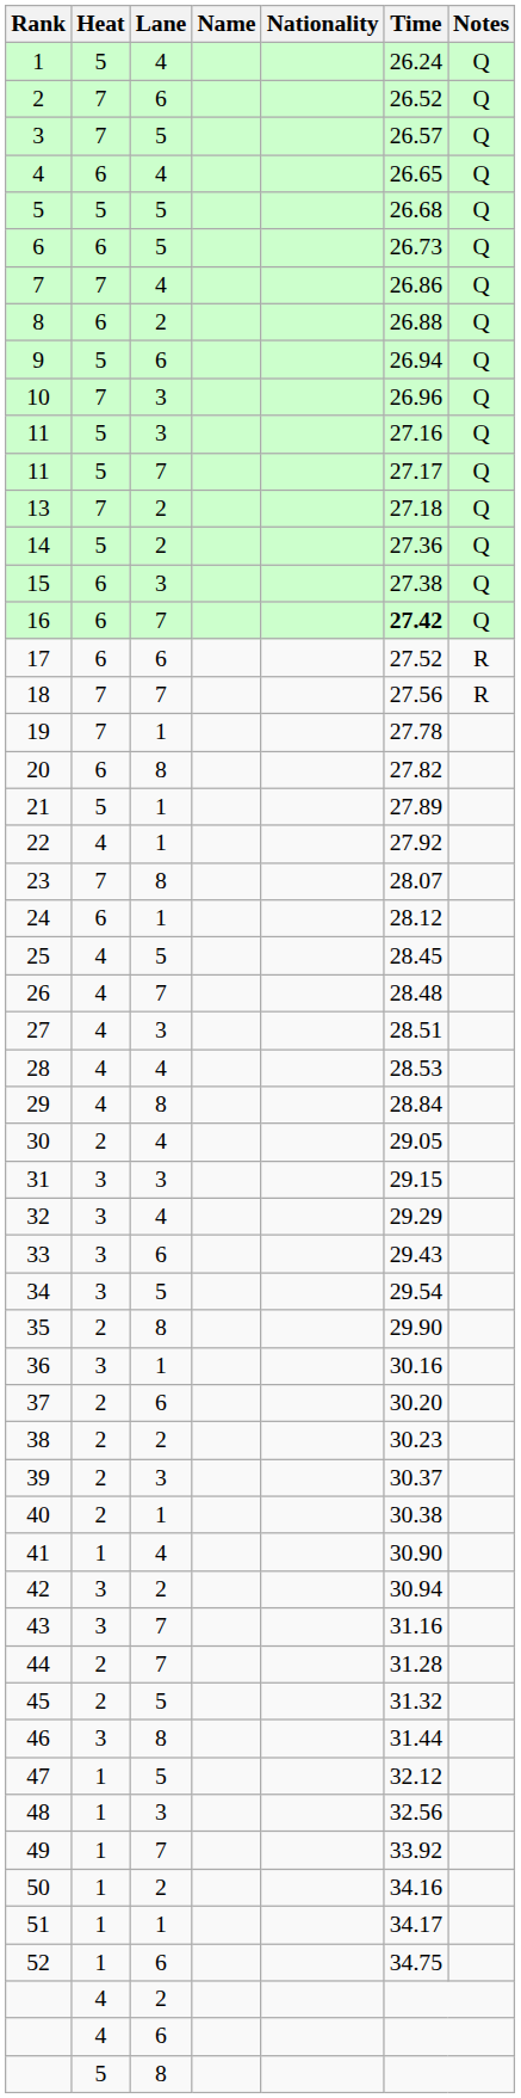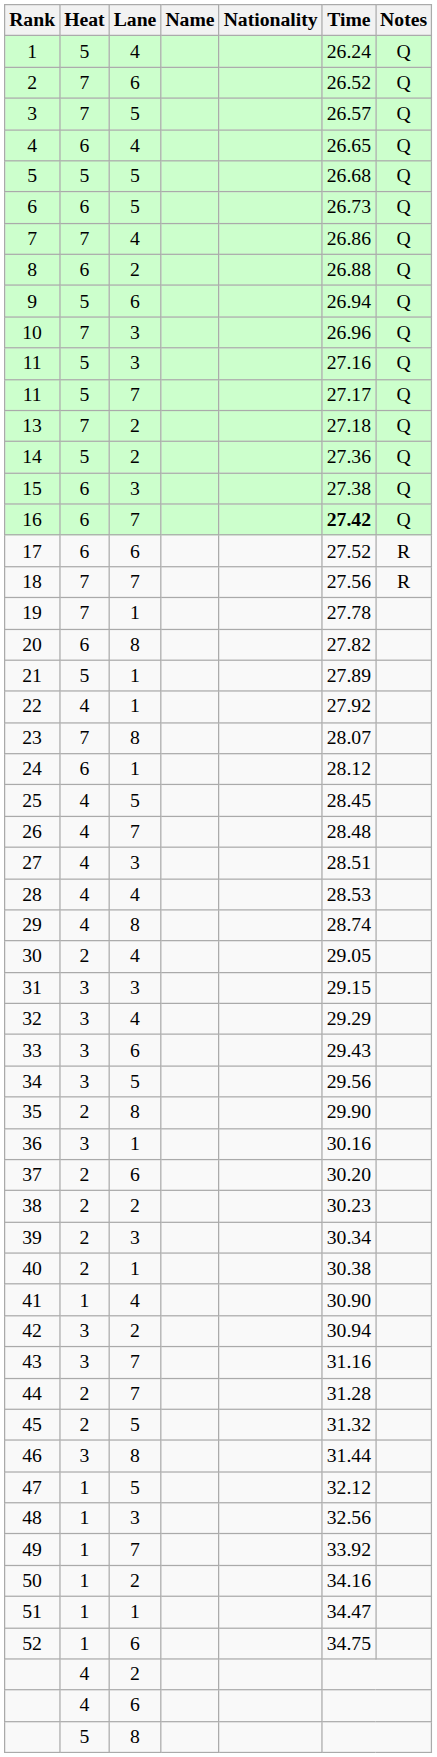 <table class="wikitable sortable" style="text-align:center">
 <tr>
 <th>Rank</th>
 <th>Heat</th>
 <th>Lane</th>
 <th>Name</th>
 <th>Nationality</th>
 <th>Time</th>
 <th>Notes</th>
 </tr>
 <tr bgcolor=ccffcc>
 <td>1</td>
 <td>5</td>
 <td>4</td>
 <td align=left></td>
 <td align=left></td>
 <td>26.24</td>
 <td>Q</td>
 </tr>
 <tr bgcolor=ccffcc>
 <td>2</td>
 <td>7</td>
 <td>6</td>
 <td align=left></td>
 <td align=left></td>
 <td>26.52</td>
 <td>Q</td>
 </tr>
 <tr bgcolor=ccffcc>
 <td>3</td>
 <td>7</td>
 <td>5</td>
 <td align=left></td>
 <td align=left></td>
 <td>26.57</td>
 <td>Q</td>
 </tr>
 <tr bgcolor=ccffcc>
 <td>4</td>
 <td>6</td>
 <td>4</td>
 <td align=left></td>
 <td align=left></td>
 <td>26.65</td>
 <td>Q</td>
 </tr>
 <tr bgcolor=ccffcc>
 <td>5</td>
 <td>5</td>
 <td>5</td>
 <td align=left></td>
 <td align=left></td>
 <td>26.68</td>
 <td>Q</td>
 </tr>
 <tr bgcolor=ccffcc>
 <td>6</td>
 <td>6</td>
 <td>5</td>
 <td align=left></td>
 <td align=left></td>
 <td>26.73</td>
 <td>Q</td>
 </tr>
 <tr bgcolor=ccffcc>
 <td>7</td>
 <td>7</td>
 <td>4</td>
 <td align=left></td>
 <td align=left></td>
 <td>26.86</td>
 <td>Q</td>
 </tr>
 <tr bgcolor=ccffcc>
 <td>8</td>
 <td>6</td>
 <td>2</td>
 <td align=left></td>
 <td align=left></td>
 <td>26.88</td>
 <td>Q</td>
 </tr>
 <tr bgcolor=ccffcc>
 <td>9</td>
 <td>5</td>
 <td>6</td>
 <td align=left></td>
 <td align=left></td>
 <td>26.94</td>
 <td>Q</td>
 </tr>
 <tr bgcolor=ccffcc>
 <td>10</td>
 <td>7</td>
 <td>3</td>
 <td align=left></td>
 <td align=left></td>
 <td>26.96</td>
 <td>Q</td>
 </tr>
 <tr bgcolor=ccffcc>
 <td>11</td>
 <td>5</td>
 <td>3</td>
 <td align=left></td>
 <td align=left></td>
 <td>27.16</td>
 <td>Q</td>
 </tr>
 <tr bgcolor=ccffcc>
 <td>11</td>
 <td>5</td>
 <td>7</td>
 <td align=left></td>
 <td align=left></td>
 <td>27.17</td>
 <td>Q</td>
 </tr>
 <tr bgcolor=ccffcc>
 <td>13</td>
 <td>7</td>
 <td>2</td>
 <td align=left></td>
 <td align=left></td>
 <td>27.18</td>
 <td>Q</td>
 </tr>
 <tr bgcolor=ccffcc>
 <td>14</td>
 <td>5</td>
 <td>2</td>
 <td align=left></td>
 <td align=left></td>
 <td>27.36</td>
 <td>Q</td>
 </tr>
 <tr bgcolor=ccffcc>
 <td>15</td>
 <td>6</td>
 <td>3</td>
 <td align=left></td>
 <td align=left></td>
 <td>27.38</td>
 <td>Q</td>
 </tr>
 <tr bgcolor=ccffcc>
 <td>16</td>
 <td>6</td>
 <td>7</td>
 <td align=left></td>
 <td align=left></td>
 <td><strong>27.42</strong></td>
 <td>Q</td>
 </tr>
 <tr>
 <td>17</td>
 <td>6</td>
 <td>6</td>
 <td align=left></td>
 <td align=left></td>
 <td>27.52</td>
 <td>R</td>
 </tr>
 <tr>
 <td>18</td>
 <td>7</td>
 <td>7</td>
 <td align=left></td>
 <td align=left></td>
 <td>27.56</td>
 <td>R</td>
 </tr>
 <tr>
 <td>19</td>
 <td>7</td>
 <td>1</td>
 <td align=left></td>
 <td align=left></td>
 <td>27.78</td>
 <td></td>
 </tr>
 <tr>
 <td>20</td>
 <td>6</td>
 <td>8</td>
 <td align=left></td>
 <td align=left></td>
 <td>27.82</td>
 <td></td>
 </tr>
 <tr>
 <td>21</td>
 <td>5</td>
 <td>1</td>
 <td align=left></td>
 <td align=left></td>
 <td>27.89</td>
 <td></td>
 </tr>
 <tr>
 <td>22</td>
 <td>4</td>
 <td>1</td>
 <td align=left></td>
 <td align=left></td>
 <td>27.92</td>
 <td></td>
 </tr>
 <tr>
 <td>23</td>
 <td>7</td>
 <td>8</td>
 <td align=left></td>
 <td align=left></td>
 <td>28.07</td>
 <td></td>
 </tr>
 <tr>
 <td>24</td>
 <td>6</td>
 <td>1</td>
 <td align=left></td>
 <td align=left></td>
 <td>28.12</td>
 <td></td>
 </tr>
 <tr>
 <td>25</td>
 <td>4</td>
 <td>5</td>
 <td align=left></td>
 <td align=left></td>
 <td>28.45</td>
 <td></td>
 </tr>
 <tr>
 <td>26</td>
 <td>4</td>
 <td>7</td>
 <td align=left></td>
 <td align=left></td>
 <td>28.48</td>
 <td></td>
 </tr>
 <tr>
 <td>27</td>
 <td>4</td>
 <td>3</td>
 <td align=left></td>
 <td align=left></td>
 <td>28.51</td>
 <td></td>
 </tr>
 <tr>
 <td>28</td>
 <td>4</td>
 <td>4</td>
 <td align=left></td>
 <td align=left></td>
 <td>28.53</td>
 <td></td>
 </tr>
 <tr>
 <td>29</td>
 <td>4</td>
 <td>8</td>
 <td align=left></td>
 <td align=left></td>
-<td>28.84</td>
+<td>28.74</td>
 <td></td>
 </tr>
 <tr>
 <td>30</td>
 <td>2</td>
 <td>4</td>
 <td align=left></td>
 <td align=left></td>
 <td>29.05</td>
 <td></td>
 </tr>
 <tr>
 <td>31</td>
 <td>3</td>
 <td>3</td>
 <td align=left></td>
 <td align=left></td>
 <td>29.15</td>
 <td></td>
 </tr>
 <tr>
 <td>32</td>
 <td>3</td>
 <td>4</td>
 <td align=left></td>
 <td align=left></td>
 <td>29.29</td>
 <td></td>
 </tr>
 <tr>
 <td>33</td>
 <td>3</td>
 <td>6</td>
 <td align=left></td>
 <td align=left></td>
 <td>29.43</td>
 <td></td>
 </tr>
 <tr>
 <td>34</td>
 <td>3</td>
 <td>5</td>
 <td align=left></td>
 <td align=left></td>
-<td>29.54</td>
+<td>29.56</td>
 <td></td>
 </tr>
 <tr>
 <td>35</td>
 <td>2</td>
 <td>8</td>
 <td align=left></td>
 <td align=left></td>
 <td>29.90</td>
 <td></td>
 </tr>
 <tr>
 <td>36</td>
 <td>3</td>
 <td>1</td>
 <td align=left></td>
 <td align=left></td>
 <td>30.16</td>
 <td></td>
 </tr>
 <tr>
 <td>37</td>
 <td>2</td>
 <td>6</td>
 <td align=left></td>
 <td align=left></td>
 <td>30.20</td>
 <td></td>
 </tr>
 <tr>
 <td>38</td>
 <td>2</td>
 <td>2</td>
 <td align=left></td>
 <td align=left></td>
 <td>30.23</td>
 <td></td>
 </tr>
 <tr>
 <td>39</td>
 <td>2</td>
 <td>3</td>
 <td align=left></td>
 <td align=left></td>
-<td>30.37</td>
+<td>30.34</td>
 <td></td>
 </tr>
 <tr>
 <td>40</td>
 <td>2</td>
 <td>1</td>
 <td align=left></td>
 <td align=left></td>
 <td>30.38</td>
 <td></td>
 </tr>
 <tr>
 <td>41</td>
 <td>1</td>
 <td>4</td>
 <td align=left></td>
 <td align=left></td>
 <td>30.90</td>
 <td></td>
 </tr>
 <tr>
 <td>42</td>
 <td>3</td>
 <td>2</td>
 <td align=left></td>
 <td align=left></td>
 <td>30.94</td>
 <td></td>
 </tr>
 <tr>
 <td>43</td>
 <td>3</td>
 <td>7</td>
 <td align=left></td>
 <td align=left></td>
 <td>31.16</td>
 <td></td>
 </tr>
 <tr>
 <td>44</td>
 <td>2</td>
 <td>7</td>
 <td align=left></td>
 <td align=left></td>
 <td>31.28</td>
 <td></td>
 </tr>
 <tr>
 <td>45</td>
 <td>2</td>
 <td>5</td>
 <td align=left></td>
 <td align=left></td>
 <td>31.32</td>
 <td></td>
 </tr>
 <tr>
 <td>46</td>
 <td>3</td>
 <td>8</td>
 <td align=left></td>
 <td align=left></td>
 <td>31.44</td>
 <td></td>
 </tr>
 <tr>
 <td>47</td>
 <td>1</td>
 <td>5</td>
 <td align=left></td>
 <td align=left></td>
 <td>32.12</td>
 <td></td>
 </tr>
 <tr>
 <td>48</td>
 <td>1</td>
 <td>3</td>
 <td align=left></td>
 <td align=left></td>
 <td>32.56</td>
 <td></td>
 </tr>
 <tr>
 <td>49</td>
 <td>1</td>
 <td>7</td>
 <td align=left></td>
 <td align=left></td>
 <td>33.92</td>
 <td></td>
 </tr>
 <tr>
 <td>50</td>
 <td>1</td>
 <td>2</td>
 <td align=left></td>
 <td align=left></td>
 <td>34.16</td>
 <td></td>
 </tr>
 <tr>
 <td>51</td>
 <td>1</td>
 <td>1</td>
 <td align=left></td>
 <td align=left></td>
-<td>34.17</td>
+<td>34.47</td>
 <td></td>
 </tr>
 <tr>
 <td>52</td>
 <td>1</td>
 <td>6</td>
 <td align=left></td>
 <td align=left></td>
 <td>34.75</td>
 <td></td>
 </tr>
 <tr>
 <td></td>
 <td>4</td>
 <td>2</td>
 <td align=left></td>
 <td align=left></td>
 <td Colspan=2></td>
 </tr>
 <tr>
 <td></td>
 <td>4</td>
 <td>6</td>
 <td align=left></td>
 <td align=left></td>
 <td Colspan=2></td>
 </tr>
 <tr>
 <td></td>
 <td>5</td>
 <td>8</td>
 <td align=left></td>
 <td align=left></td>
 <td Colspan=2></td>
 </tr>
 </table>
